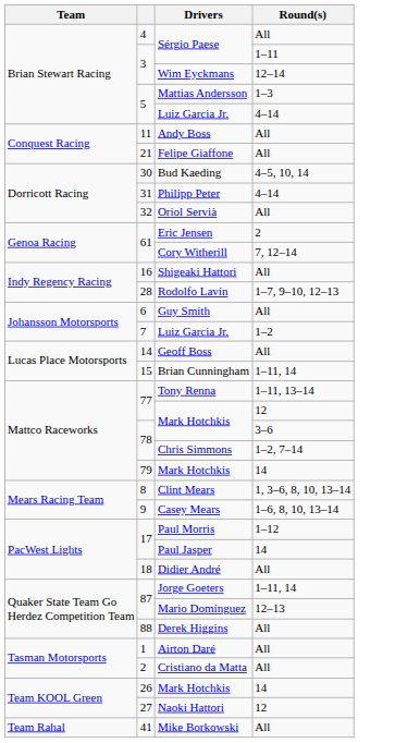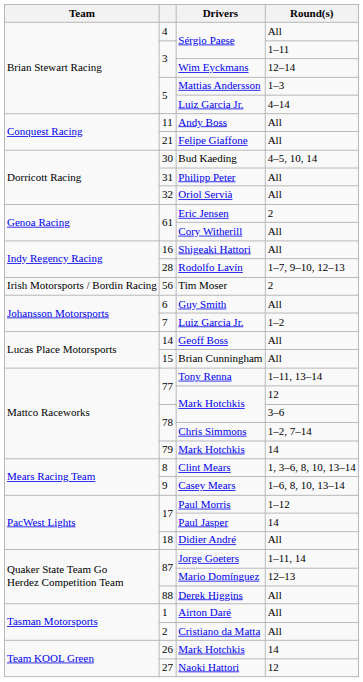 <table class="wikitable" style="font-size:85%">
 <tr>
 <th>Team</th>
 <th></th>
 <th>Drivers</th>
 <th>Round(s)</th>
 </tr>
 <tr>
 <td rowspan="5">Brian Stewart Racing</td>
 <td>4</td>
 <td rowspan="2"> <a href='#'>Sérgio Paese</a></td>
 <td>All</td>
 </tr>
 <tr>
 <td rowspan="2">3</td>
 <td>1–11</td>
 </tr>
 <tr>
 <td> <a href='#'>Wim Eyckmans</a></td>
 <td>12–14</td>
 </tr>
 <tr>
 <td rowspan="2">5</td>
 <td> <a href='#'>Mattias Andersson</a></td>
 <td>1–3</td>
 </tr>
 <tr>
 <td> <a href='#'>Luiz Garcia Jr.</a></td>
 <td>4–14</td>
 </tr>
 <tr>
 <td rowspan="2"><a href='#'>Conquest Racing</a></td>
 <td>11</td>
 <td> <a href='#'>Andy Boss</a></td>
 <td>All</td>
 </tr>
 <tr>
 <td>21</td>
 <td> <a href='#'>Felipe Giaffone</a></td>
 <td>All</td>
 </tr>
 <tr>
 <td rowspan="3">Dorricott Racing</td>
 <td>30</td>
 <td> Bud Kaeding</td>
 <td>4–5, 10, 14</td>
 </tr>
 <tr>
 <td>31</td>
 <td> <a href='#'>Philipp Peter</a></td>
-<td>4–14</td>
+<td>All</td>
 </tr>
 <tr>
 <td>32</td>
 <td> <a href='#'>Oriol Servià</a></td>
 <td>All</td>
 </tr>
 <tr>
 <td rowspan="2"><a href='#'>Genoa Racing</a></td>
 <td rowspan="2">61</td>
 <td> <a href='#'>Eric Jensen</a></td>
 <td>2</td>
 </tr>
 <tr>
 <td> <a href='#'>Cory Witherill</a></td>
-<td>7, 12–14</td>
+<td>All</td>
 </tr>
 <tr>
 <td rowspan="2"><a href='#'>Indy Regency Racing</a></td>
 <td>16</td>
 <td> <a href='#'>Shigeaki Hattori</a></td>
 <td>All</td>
 </tr>
 <tr>
 <td>28</td>
 <td> <a href='#'>Rodolfo Lavín</a></td>
 <td>1–7, 9–10, 12–13</td>
+</tr>
+<tr>
+<td>Irish Motorsports / Bordin Racing</td>
+<td>56</td>
+<td> Tim Moser</td>
+<td>2</td>
 </tr>
 <tr>
 <td rowspan="2"><a href='#'>Johansson Motorsports</a></td>
 <td>6</td>
 <td> <a href='#'>Guy Smith</a></td>
 <td>All</td>
 </tr>
 <tr>
 <td>7</td>
 <td> <a href='#'>Luiz Garcia Jr.</a></td>
 <td>1–2</td>
 </tr>
 <tr>
 <td rowspan="2">Lucas Place Motorsports</td>
 <td>14</td>
 <td> <a href='#'>Geoff Boss</a></td>
 <td>All</td>
 </tr>
 <tr>
 <td>15</td>
 <td> Brian Cunningham</td>
-<td>1–11, 14</td>
+<td>All</td>
 </tr>
 <tr>
 <td rowspan="5">Mattco Raceworks</td>
 <td rowspan="2">77</td>
 <td> <a href='#'>Tony Renna</a></td>
 <td>1–11, 13–14</td>
 </tr>
 <tr>
 <td rowspan="2"> <a href='#'>Mark Hotchkis</a></td>
 <td>12</td>
 </tr>
 <tr>
 <td rowspan="2">78</td>
 <td>3–6</td>
 </tr>
 <tr>
 <td> <a href='#'>Chris Simmons</a></td>
 <td>1–2, 7–14</td>
 </tr>
 <tr>
 <td>79</td>
 <td> <a href='#'>Mark Hotchkis</a></td>
 <td>14</td>
 </tr>
 <tr>
 <td rowspan="2"><a href='#'>Mears Racing Team</a></td>
 <td>8</td>
 <td> <a href='#'>Clint Mears</a></td>
 <td>1, 3–6, 8, 10, 13–14</td>
 </tr>
 <tr>
 <td>9</td>
 <td> <a href='#'>Casey Mears</a></td>
 <td>1–6, 8, 10, 13–14</td>
 </tr>
 <tr>
 <td rowspan="3"><a href='#'>PacWest Lights</a></td>
 <td rowspan="2">17</td>
 <td> <a href='#'>Paul Morris</a></td>
 <td>1–12</td>
 </tr>
 <tr>
 <td> <a href='#'>Paul Jasper</a></td>
 <td>14</td>
 </tr>
 <tr>
 <td>18</td>
 <td> <a href='#'>Didier André</a></td>
 <td>All</td>
 </tr>
 <tr>
 <td rowspan="3">Quaker State Team Go<br>Herdez Competition Team</td>
 <td rowspan="2">87</td>
 <td> <a href='#'>Jorge Goeters</a></td>
 <td>1–11, 14</td>
 </tr>
 <tr>
 <td> <a href='#'>Mario Domínguez</a></td>
 <td>12–13</td>
 </tr>
 <tr>
 <td>88</td>
 <td> <a href='#'>Derek Higgins</a></td>
 <td>All</td>
 </tr>
 <tr>
 <td rowspan="2"><a href='#'>Tasman Motorsports</a></td>
 <td>1</td>
 <td> <a href='#'>Airton Daré</a></td>
 <td>All</td>
 </tr>
 <tr>
 <td>2</td>
 <td> <a href='#'>Cristiano da Matta</a></td>
 <td>All</td>
 </tr>
 <tr>
 <td rowspan="2"><a href='#'>Team KOOL Green</a></td>
 <td>26</td>
 <td> <a href='#'>Mark Hotchkis</a></td>
 <td>14</td>
 </tr>
 <tr>
 <td>27</td>
 <td> <a href='#'>Naoki Hattori</a></td>
 <td>12</td>
 </tr>
-<tr>
-<td><a href='#'>Team Rahal</a></td>
-<td>41</td>
-<td> <a href='#'>Mike Borkowski</a></td>
-<td>All</td>
-</tr>
 </table>
